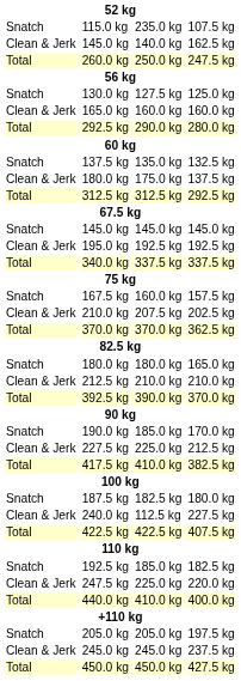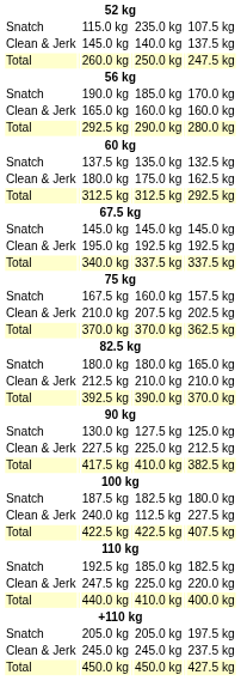 <table>
 <tr>
 <th colspan=7>52 kg</th>
 </tr>
 <tr>
 <td>Snatch</td>
 <td></td>
 <td>115.0 kg</td>
 <td></td>
 <td>235.0 kg</td>
 <td></td>
 <td>107.5 kg</td>
 </tr>
 <tr>
 <td>Clean & Jerk</td>
 <td></td>
 <td>145.0 kg</td>
 <td></td>
 <td>140.0 kg</td>
 <td></td>
-<td>162.5 kg</td>
+<td>137.5 kg</td>
 </tr>
 <tr bgcolor=#ffffcc>
 <td>Total</td>
 <td></td>
 <td>260.0 kg<br></td>
 <td></td>
 <td>250.0 kg</td>
 <td></td>
 <td>247.5 kg</td>
 </tr>
 <tr>
 <th colspan=7>56 kg</th>
 </tr>
 <tr>
 <td>Snatch</td>
 <td></td>
-<td>130.0 kg<br></td>
+<td>190.0 kg</td>
 <td></td>
-<td>127.5 kg</td>
+<td>185.0 kg</td>
 <td></td>
-<td>125.0 kg</td>
+<td>170.0 kg</td>
 </tr>
 <tr>
 <td>Clean & Jerk</td>
 <td></td>
 <td>165.0 kg<br></td>
 <td></td>
 <td>160.0 kg</td>
 <td></td>
 <td>160.0 kg</td>
 </tr>
 <tr bgcolor=#ffffcc>
 <td>Total</td>
 <td></td>
 <td>292.5 kg<br></td>
 <td></td>
 <td>290.0 kg</td>
 <td></td>
 <td>280.0 kg</td>
 </tr>
 <tr>
 <th colspan=7>60 kg</th>
 </tr>
 <tr>
 <td>Snatch</td>
 <td></td>
 <td>137.5 kg</td>
 <td></td>
 <td>135.0 kg</td>
 <td></td>
 <td>132.5 kg</td>
 </tr>
 <tr>
 <td>Clean & Jerk</td>
 <td></td>
 <td>180.0 kg<br></td>
 <td></td>
 <td>175.0 kg</td>
 <td></td>
-<td>137.5 kg</td>
+<td>162.5 kg</td>
 </tr>
 <tr bgcolor=#ffffcc>
 <td>Total</td>
 <td></td>
 <td>312.5 kg<br></td>
 <td></td>
 <td>312.5 kg</td>
 <td></td>
 <td>292.5 kg</td>
 </tr>
 <tr>
 <th colspan=7>67.5 kg</th>
 </tr>
 <tr>
 <td>Snatch</td>
 <td></td>
 <td>145.0 kg</td>
 <td></td>
 <td>145.0 kg</td>
 <td></td>
 <td>145.0 kg</td>
 </tr>
 <tr>
 <td>Clean & Jerk</td>
 <td></td>
 <td>195.0 kg</td>
 <td></td>
 <td>192.5 kg</td>
 <td></td>
 <td>192.5 kg</td>
 </tr>
 <tr bgcolor=#ffffcc>
 <td>Total</td>
 <td></td>
 <td>340.0 kg</td>
 <td></td>
 <td>337.5 kg</td>
 <td></td>
 <td>337.5 kg</td>
 </tr>
 <tr>
 <th colspan=7>75 kg</th>
 </tr>
 <tr>
 <td>Snatch</td>
 <td></td>
 <td>167.5 kg<br></td>
 <td></td>
 <td>160.0 kg</td>
 <td></td>
 <td>157.5 kg</td>
 </tr>
 <tr>
 <td>Clean & Jerk</td>
 <td></td>
 <td>210.0 kg<br></td>
 <td></td>
 <td>207.5 kg</td>
 <td></td>
 <td>202.5 kg</td>
 </tr>
 <tr bgcolor=#ffffcc>
 <td>Total</td>
 <td></td>
 <td>370.0 kg</td>
 <td></td>
 <td>370.0 kg<br></td>
 <td></td>
 <td>362.5 kg</td>
 </tr>
 <tr>
 <th colspan=7>82.5 kg</th>
 </tr>
 <tr>
 <td>Snatch</td>
 <td></td>
 <td>180.0 kg</td>
 <td></td>
 <td>180.0 kg</td>
 <td></td>
 <td>165.0 kg</td>
 </tr>
 <tr>
 <td>Clean & Jerk</td>
 <td></td>
 <td>212.5 kg</td>
 <td></td>
 <td>210.0 kg</td>
 <td></td>
 <td>210.0 kg</td>
 </tr>
 <tr bgcolor=#ffffcc>
 <td>Total</td>
 <td></td>
 <td>392.5 kg</td>
 <td></td>
 <td>390.0 kg</td>
 <td></td>
 <td>370.0 kg</td>
 </tr>
 <tr>
 <th colspan=7>90 kg</th>
 </tr>
 <tr>
 <td>Snatch</td>
 <td></td>
-<td>190.0 kg</td>
+<td>130.0 kg<br></td>
 <td></td>
-<td>185.0 kg</td>
+<td>127.5 kg</td>
 <td></td>
-<td>170.0 kg</td>
+<td>125.0 kg</td>
 </tr>
 <tr>
 <td>Clean & Jerk</td>
 <td></td>
 <td>227.5 kg</td>
 <td></td>
 <td>225.0 kg</td>
 <td></td>
 <td>212.5 kg</td>
 </tr>
 <tr bgcolor=#ffffcc>
 <td>Total</td>
 <td></td>
 <td>417.5 kg</td>
 <td></td>
 <td>410.0 kg</td>
 <td></td>
 <td>382.5 kg</td>
 </tr>
 <tr>
 <th colspan=7>100 kg</th>
 </tr>
 <tr>
 <td>Snatch</td>
 <td></td>
 <td>187.5 kg</td>
 <td></td>
 <td>182.5 kg</td>
 <td></td>
 <td>180.0 kg</td>
 </tr>
 <tr>
 <td>Clean & Jerk</td>
 <td></td>
 <td>240.0 kg</td>
 <td></td>
 <td>112.5 kg</td>
 <td></td>
 <td>227.5 kg</td>
 </tr>
 <tr bgcolor=#ffffcc>
 <td>Total</td>
 <td></td>
 <td>422.5 kg</td>
 <td></td>
 <td>422.5 kg</td>
 <td></td>
 <td>407.5 kg</td>
 </tr>
 <tr>
 <th colspan=7>110 kg</th>
 </tr>
 <tr>
 <td>Snatch</td>
 <td></td>
 <td>192.5 kg</td>
 <td></td>
 <td>185.0 kg</td>
 <td></td>
 <td>182.5 kg</td>
 </tr>
 <tr>
 <td>Clean & Jerk</td>
 <td></td>
 <td>247.5 kg<br></td>
 <td></td>
 <td>225.0 kg</td>
 <td></td>
 <td>220.0 kg</td>
 </tr>
 <tr bgcolor=#ffffcc>
 <td>Total</td>
 <td></td>
 <td>440.0 kg<br></td>
 <td></td>
 <td>410.0 kg</td>
 <td></td>
 <td>400.0 kg</td>
 </tr>
 <tr>
 <th colspan=7>+110 kg</th>
 </tr>
 <tr>
 <td>Snatch</td>
 <td></td>
 <td>205.0 kg</td>
 <td></td>
 <td>205.0 kg</td>
 <td></td>
 <td>197.5 kg</td>
 </tr>
 <tr>
 <td>Clean & Jerk</td>
 <td></td>
 <td>245.0 kg</td>
 <td></td>
 <td>245.0 kg</td>
 <td></td>
 <td>237.5 kg</td>
 </tr>
 <tr bgcolor=#ffffcc>
 <td>Total</td>
 <td></td>
 <td>450.0 kg</td>
 <td></td>
 <td>450.0 kg</td>
 <td></td>
 <td>427.5 kg</td>
 </tr>
 </table>
